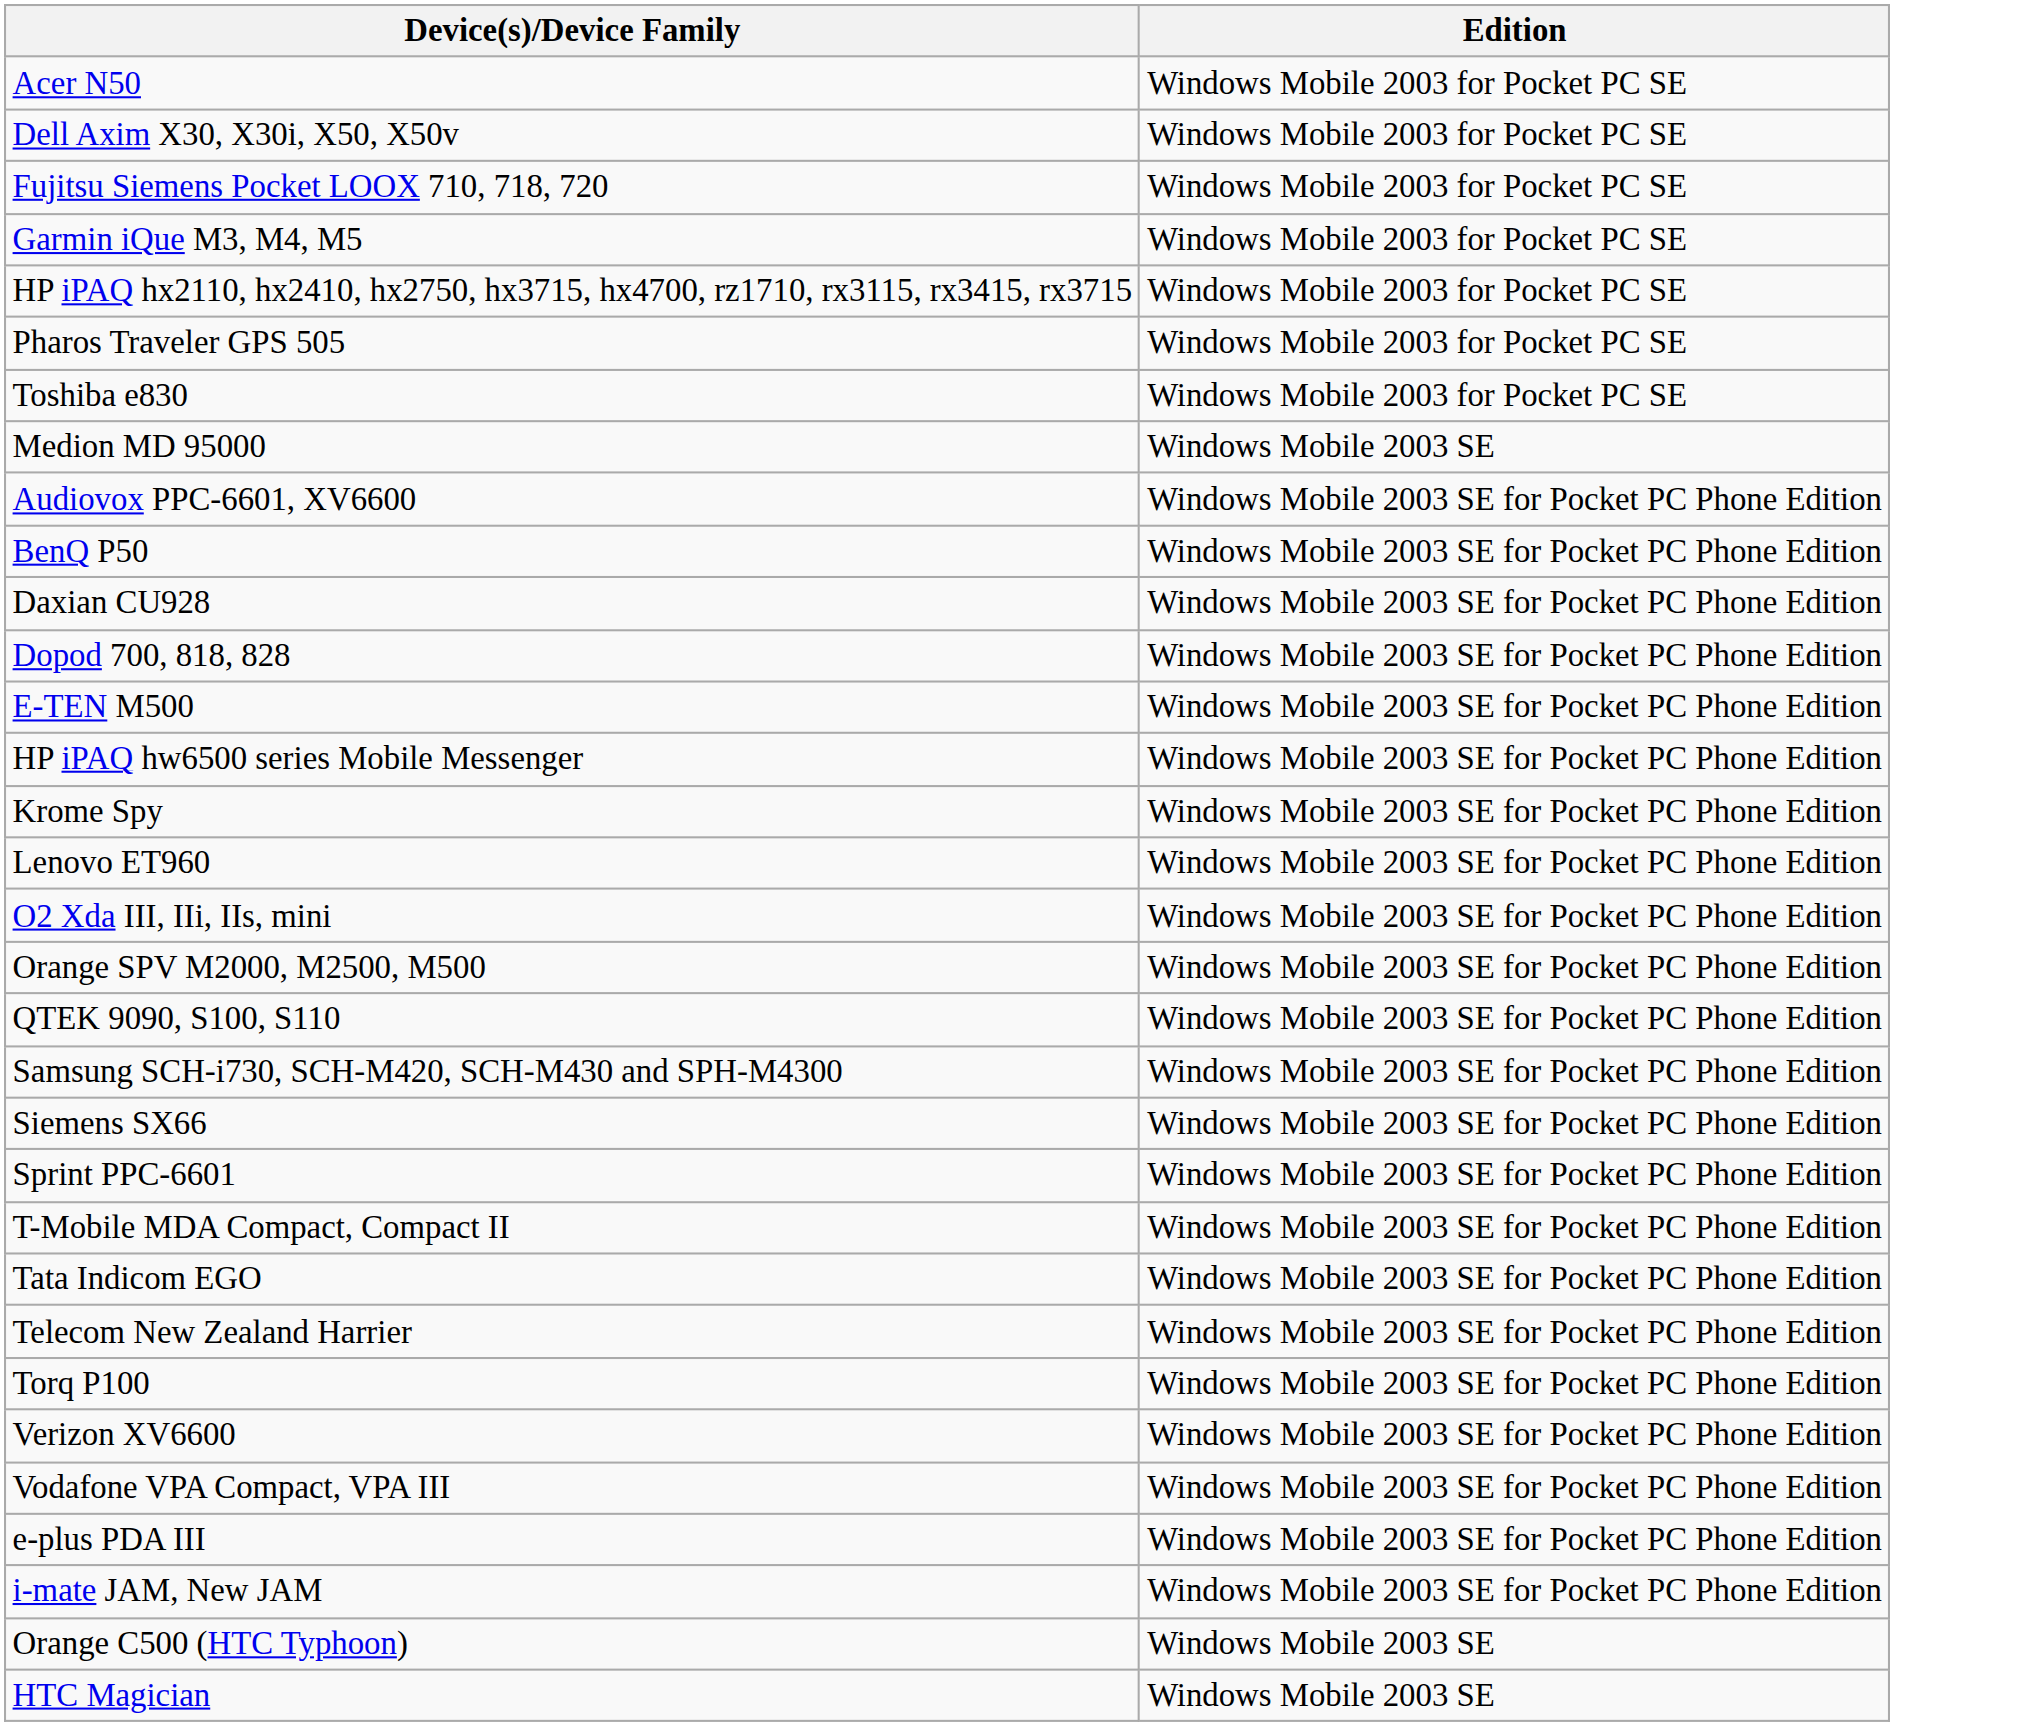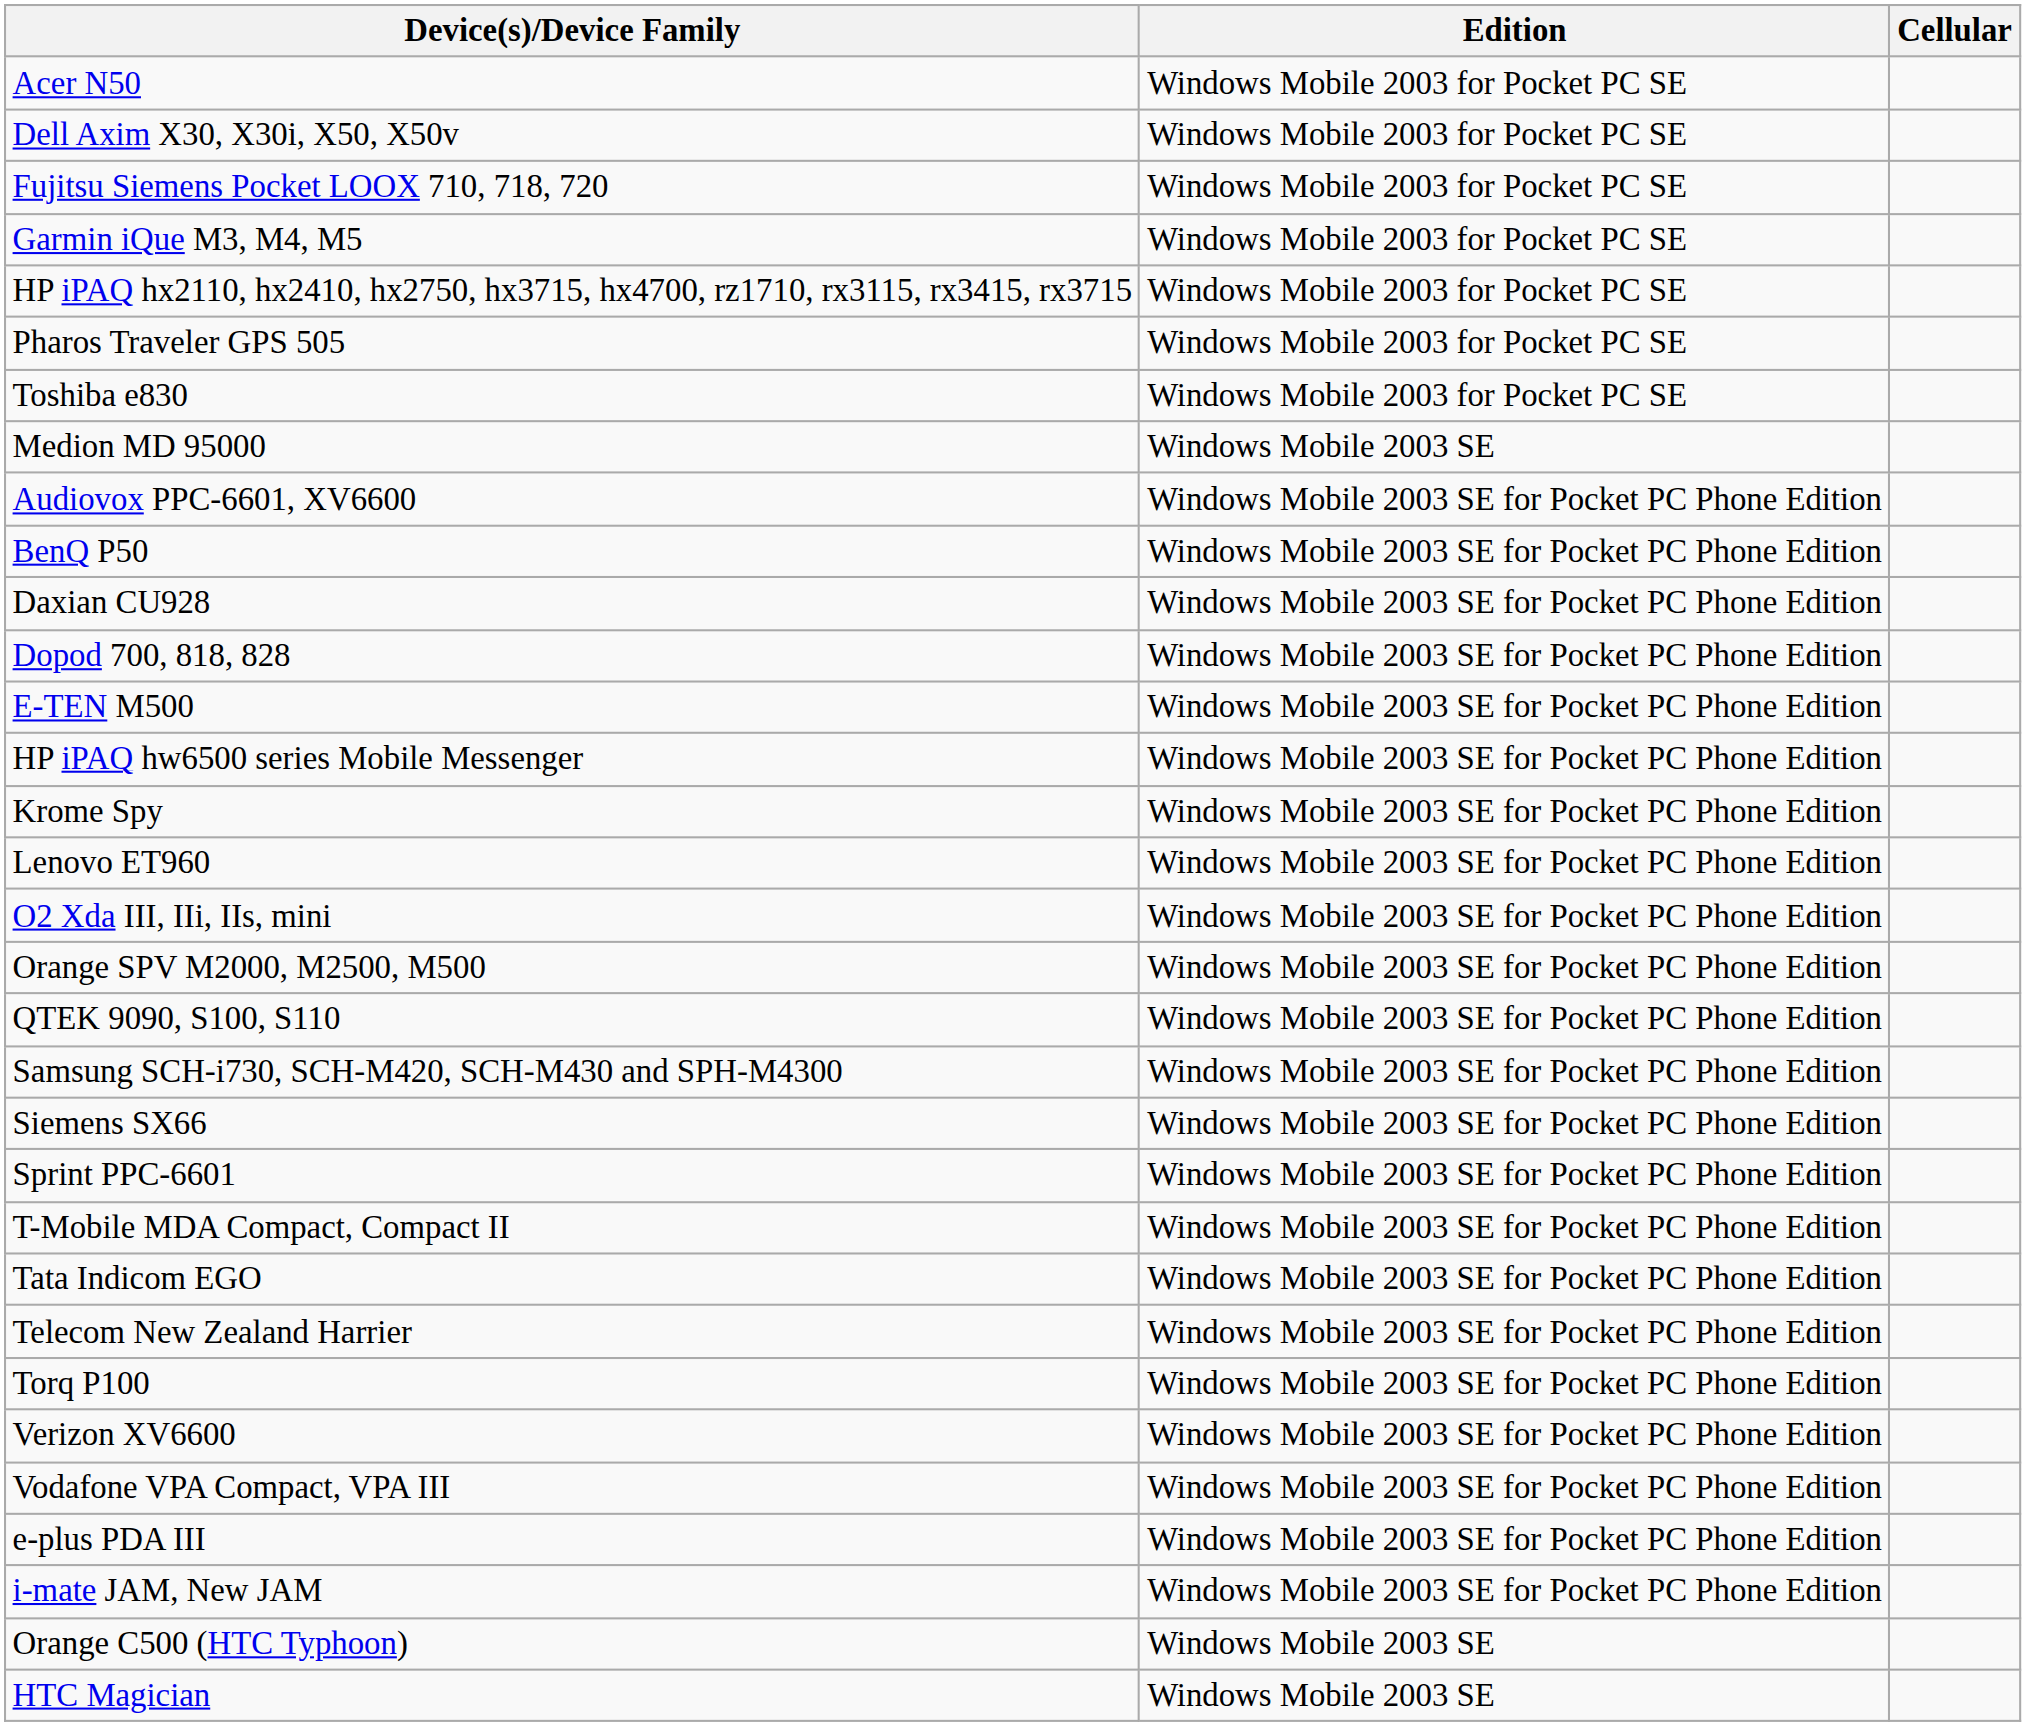 <table class="wikitable sortable">
 <tr>
 <th>Device(s)/Device Family</th>
 <th>Edition</th>
+<th>Cellular</th>
 </tr>
 <tr>
 <td><a href='#'>Acer N50</a></td>
 <td>Windows Mobile 2003 for Pocket PC SE</td>
+<td></td>
 </tr>
 <tr>
 <td><a href='#'>Dell Axim</a> X30, X30i, X50, X50v</td>
 <td>Windows Mobile 2003 for Pocket PC SE</td>
+<td></td>
 </tr>
 <tr>
 <td><a href='#'>Fujitsu Siemens Pocket LOOX</a> 710, 718, 720</td>
 <td>Windows Mobile 2003 for Pocket PC SE</td>
+<td></td>
 </tr>
 <tr>
 <td><a href='#'>Garmin iQue</a> M3, M4, M5</td>
 <td>Windows Mobile 2003 for Pocket PC SE</td>
+<td></td>
 </tr>
 <tr>
 <td>HP <a href='#'>iPAQ</a> hx2110, hx2410, hx2750, hx3715, hx4700, rz1710, rx3115, rx3415, rx3715</td>
 <td>Windows Mobile 2003 for Pocket PC SE</td>
+<td></td>
 </tr>
 <tr>
 <td>Pharos Traveler GPS 505</td>
 <td>Windows Mobile 2003 for Pocket PC SE</td>
+<td></td>
 </tr>
 <tr>
 <td>Toshiba e830</td>
 <td>Windows Mobile 2003 for Pocket PC SE</td>
+<td></td>
 </tr>
 <tr>
 <td>Medion MD 95000</td>
 <td>Windows Mobile 2003 SE</td>
+<td></td>
 </tr>
 <tr>
 <td><a href='#'>Audiovox</a> PPC-6601, XV6600</td>
 <td>Windows Mobile 2003 SE for Pocket PC Phone Edition</td>
+<td></td>
 </tr>
 <tr>
 <td><a href='#'>BenQ</a> P50</td>
 <td>Windows Mobile 2003 SE for Pocket PC Phone Edition</td>
+<td></td>
 </tr>
 <tr>
 <td>Daxian CU928</td>
 <td>Windows Mobile 2003 SE for Pocket PC Phone Edition</td>
+<td></td>
 </tr>
 <tr>
 <td><a href='#'>Dopod</a> 700, 818, 828</td>
 <td>Windows Mobile 2003 SE for Pocket PC Phone Edition</td>
+<td></td>
 </tr>
 <tr>
 <td><a href='#'>E-TEN</a> M500</td>
 <td>Windows Mobile 2003 SE for Pocket PC Phone Edition</td>
+<td></td>
 </tr>
 <tr>
 <td>HP <a href='#'>iPAQ</a> hw6500 series Mobile Messenger</td>
 <td>Windows Mobile 2003 SE for Pocket PC Phone Edition</td>
+<td></td>
 </tr>
 <tr>
 <td>Krome Spy</td>
 <td>Windows Mobile 2003 SE for Pocket PC Phone Edition</td>
+<td></td>
 </tr>
 <tr>
 <td>Lenovo ET960</td>
 <td>Windows Mobile 2003 SE for Pocket PC Phone Edition</td>
+<td></td>
 </tr>
 <tr>
 <td><a href='#'>O2 Xda</a> III, IIi, IIs, mini</td>
 <td>Windows Mobile 2003 SE for Pocket PC Phone Edition</td>
+<td></td>
 </tr>
 <tr>
 <td>Orange SPV M2000, M2500, M500</td>
 <td>Windows Mobile 2003 SE for Pocket PC Phone Edition</td>
+<td></td>
 </tr>
 <tr>
 <td>QTEK 9090, S100, S110</td>
 <td>Windows Mobile 2003 SE for Pocket PC Phone Edition</td>
+<td></td>
 </tr>
 <tr>
 <td>Samsung SCH-i730, SCH-M420, SCH-M430 and SPH-M4300</td>
 <td>Windows Mobile 2003 SE for Pocket PC Phone Edition</td>
+<td></td>
 </tr>
 <tr>
 <td>Siemens SX66</td>
 <td>Windows Mobile 2003 SE for Pocket PC Phone Edition</td>
+<td></td>
 </tr>
 <tr>
 <td>Sprint PPC-6601</td>
 <td>Windows Mobile 2003 SE for Pocket PC Phone Edition</td>
+<td></td>
 </tr>
 <tr>
 <td>T-Mobile MDA Compact, Compact II</td>
 <td>Windows Mobile 2003 SE for Pocket PC Phone Edition</td>
+<td></td>
 </tr>
 <tr>
 <td>Tata Indicom EGO</td>
 <td>Windows Mobile 2003 SE for Pocket PC Phone Edition</td>
+<td></td>
 </tr>
 <tr>
 <td>Telecom New Zealand Harrier</td>
 <td>Windows Mobile 2003 SE for Pocket PC Phone Edition</td>
+<td></td>
 </tr>
 <tr>
 <td>Torq P100</td>
 <td>Windows Mobile 2003 SE for Pocket PC Phone Edition</td>
+<td></td>
 </tr>
 <tr>
 <td>Verizon XV6600</td>
 <td>Windows Mobile 2003 SE for Pocket PC Phone Edition</td>
+<td></td>
 </tr>
 <tr>
 <td>Vodafone VPA Compact, VPA III</td>
 <td>Windows Mobile 2003 SE for Pocket PC Phone Edition</td>
+<td></td>
 </tr>
 <tr>
 <td>e-plus PDA III</td>
 <td>Windows Mobile 2003 SE for Pocket PC Phone Edition</td>
+<td></td>
 </tr>
 <tr>
 <td><a href='#'>i-mate</a> JAM, New JAM</td>
 <td>Windows Mobile 2003 SE for Pocket PC Phone Edition</td>
+<td></td>
 </tr>
 <tr>
 <td>Orange C500 (<a href='#'>HTC Typhoon</a>)</td>
 <td>Windows Mobile 2003 SE</td>
+<td></td>
 </tr>
 <tr>
 <td><a href='#'>HTC Magician</a></td>
 <td>Windows Mobile 2003 SE</td>
+<td></td>
 </tr>
 </table>
